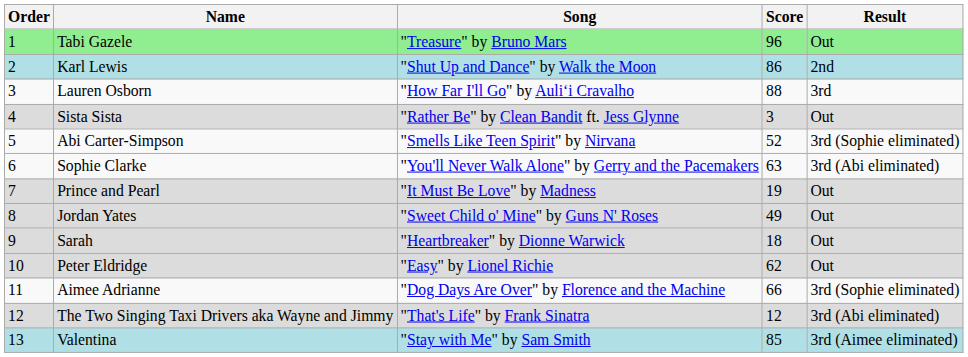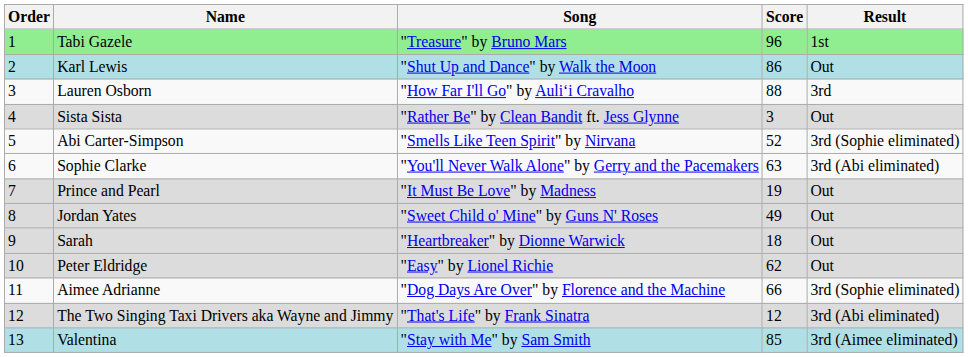 <table class="wikitable sortable collapsed">
 <tr style="text-align:Center; background:#cc;">
 <th>Order</th>
 <th>Name</th>
 <th>Song</th>
 <th>Score</th>
 <th>Result</th>
 </tr>
 <tr style="background:lightgreen;">
 <td>1</td>
 <td>Tabi Gazele</td>
 <td>"<a href='#'>Treasure</a>" by <a href='#'>Bruno Mars</a></td>
 <td>96</td>
-<td>Out</td>
+<td>1st</td>
 </tr>
 <tr style="background:#b0e0e6;">
 <td>2</td>
 <td>Karl Lewis</td>
 <td>"<a href='#'>Shut Up and Dance</a>" by <a href='#'>Walk the Moon</a></td>
 <td>86</td>
-<td>2nd</td>
+<td>Out</td>
 </tr>
 <tr>
 <td>3</td>
 <td>Lauren Osborn</td>
 <td>"<a href='#'>How Far I'll Go</a>" by <a href='#'>Auliʻi Cravalho</a></td>
 <td>88</td>
 <td>3rd</td>
 </tr>
 <tr style="background:#DCDCDC">
 <td>4</td>
 <td>Sista Sista</td>
 <td>"<a href='#'>Rather Be</a>" by <a href='#'>Clean Bandit</a> ft. <a href='#'>Jess Glynne</a></td>
 <td>3</td>
 <td>Out</td>
 </tr>
 <tr>
 <td>5</td>
 <td>Abi Carter-Simpson</td>
 <td>"<a href='#'>Smells Like Teen Spirit</a>" by <a href='#'>Nirvana</a></td>
 <td>52</td>
 <td>3rd (Sophie eliminated)</td>
 </tr>
 <tr>
 <td>6</td>
 <td>Sophie Clarke</td>
 <td>"<a href='#'>You'll Never Walk Alone</a>" by <a href='#'>Gerry and the Pacemakers</a></td>
 <td>63</td>
 <td>3rd (Abi eliminated)</td>
 </tr>
 <tr style="background:#DCDCDC">
 <td>7</td>
 <td>Prince and Pearl</td>
 <td>"<a href='#'>It Must Be Love</a>" by <a href='#'>Madness</a></td>
 <td>19</td>
 <td>Out</td>
 </tr>
 <tr style="background:#DCDCDC">
 <td>8</td>
 <td>Jordan Yates</td>
 <td>"<a href='#'>Sweet Child o' Mine</a>" by <a href='#'>Guns N' Roses</a></td>
 <td>49</td>
 <td>Out</td>
 </tr>
 <tr style="background:#DCDCDC">
 <td>9</td>
 <td>Sarah</td>
 <td>"<a href='#'>Heartbreaker</a>" by <a href='#'>Dionne Warwick</a></td>
 <td>18</td>
 <td>Out</td>
 </tr>
 <tr style="background:#DCDCDC">
 <td>10</td>
 <td>Peter Eldridge</td>
 <td>"<a href='#'>Easy</a>" by <a href='#'>Lionel Richie</a></td>
 <td>62</td>
 <td>Out</td>
 </tr>
 <tr>
 <td>11</td>
 <td>Aimee Adrianne</td>
 <td>"<a href='#'>Dog Days Are Over</a>" by <a href='#'>Florence and the Machine</a></td>
 <td>66</td>
 <td>3rd (Sophie eliminated)</td>
 </tr>
 <tr style="background:#DCDCDC">
 <td>12</td>
 <td>The Two Singing Taxi Drivers aka Wayne and Jimmy</td>
 <td>"<a href='#'>That's Life</a>" by <a href='#'>Frank Sinatra</a></td>
 <td>12</td>
 <td>3rd (Abi eliminated)</td>
 </tr>
 <tr style="background:#b0e0e6;">
 <td>13</td>
 <td>Valentina</td>
 <td>"<a href='#'>Stay with Me</a>" by <a href='#'>Sam Smith</a></td>
 <td>85</td>
 <td>3rd (Aimee eliminated)</td>
 </tr>
 </table>
